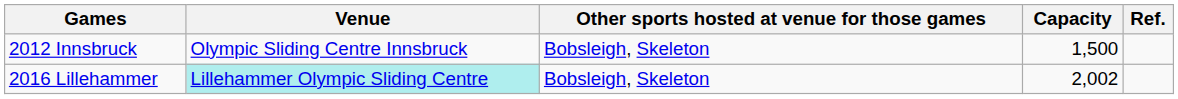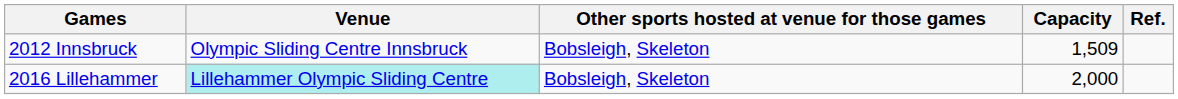 <table class="wikitable sortable" width="1000px">
 <tr>
 <th>Games</th>
 <th>Venue</th>
 <th>Other sports hosted at venue for those games</th>
 <th>Capacity</th>
 <th>Ref.</th>
 </tr>
 <tr>
 <td><a href='#'>2012 Innsbruck</a></td>
 <td><a href='#'>Olympic Sliding Centre Innsbruck</a></td>
 <td><a href='#'>Bobsleigh</a>, <a href='#'>Skeleton</a></td>
-<td align="right">1,500</td>
+<td align="right">1,509</td>
 <td align="center"></td>
 </tr>
 <tr>
 <td><a href='#'>2016 Lillehammer</a></td>
 <td style="background: paleturquoise;"><a href='#'>Lillehammer Olympic Sliding Centre</a></td>
 <td><a href='#'>Bobsleigh</a>, <a href='#'>Skeleton</a></td>
-<td align="right">2,002</td>
+<td align="right">2,000</td>
 <td align="center"></td>
 </tr>
 </table>
